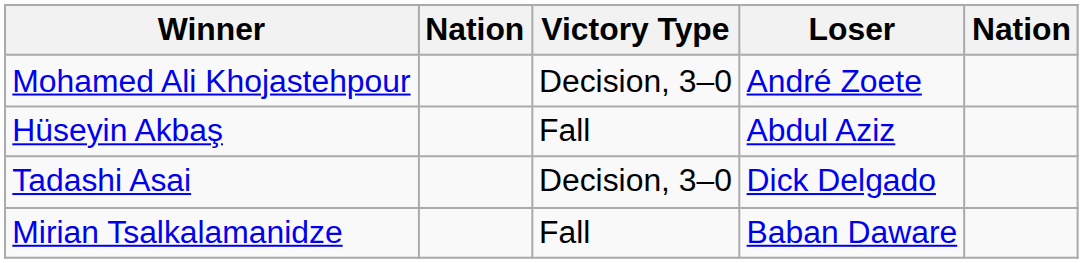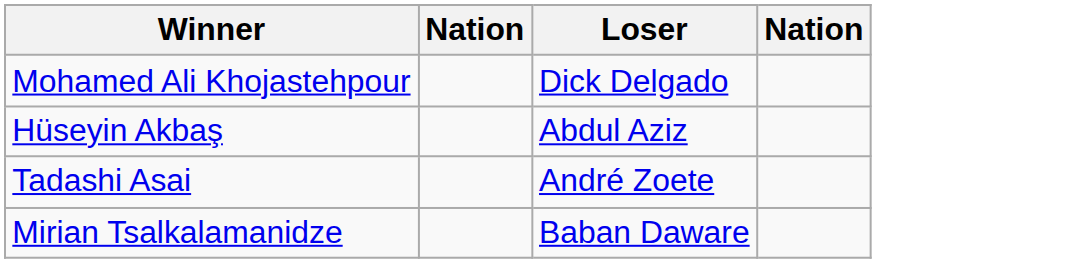 <table class="wikitable sortable" style="text-align:left;">
 <tr>
 <th>Winner</th>
 <th>Nation</th>
-<th>Victory Type</th>
 <th>Loser</th>
 <th>Nation</th>
 </tr>
 <tr>
 <td><a href='#'>Mohamed Ali Khojastehpour</a></td>
 <td></td>
-<td>Decision, 3–0</td>
-<td><a href='#'>André Zoete</a></td>
+<td><a href='#'>Dick Delgado</a></td>
 <td></td>
 </tr>
 <tr>
 <td><a href='#'>Hüseyin Akbaş</a></td>
 <td></td>
-<td>Fall</td>
 <td><a href='#'>Abdul Aziz</a></td>
 <td></td>
 </tr>
 <tr>
 <td><a href='#'>Tadashi Asai</a></td>
 <td></td>
-<td>Decision, 3–0</td>
-<td><a href='#'>Dick Delgado</a></td>
+<td><a href='#'>André Zoete</a></td>
 <td></td>
 </tr>
 <tr>
 <td><a href='#'>Mirian Tsalkalamanidze</a></td>
 <td></td>
-<td>Fall</td>
 <td><a href='#'>Baban Daware</a></td>
 <td></td>
 </tr>
 </table>
